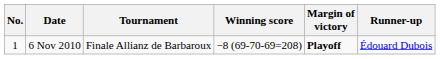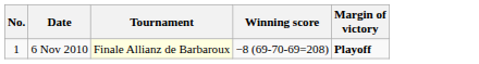 <table class="wikitable" style="font-size:95%;">
 <tr>
 <th>No.</th>
 <th>Date</th>
 <th>Tournament</th>
 <th>Winning score</th>
 <th>Margin of<br>victory</th>
-<th>Runner-up</th>
 </tr>
 <tr>
 <td align=center>1</td>
 <td align=right>6 Nov 2010</td>
-<td>Finale Allianz de Barbaroux</td>
+<td style="background: lightyellow;">Finale Allianz de Barbaroux</td>
 <td>−8 (69-70-69=208)</td>
 <td><strong>Playoff</strong></td>
-<td> <a href='#'>Édouard Dubois</a></td>
 </tr>
 </table>
